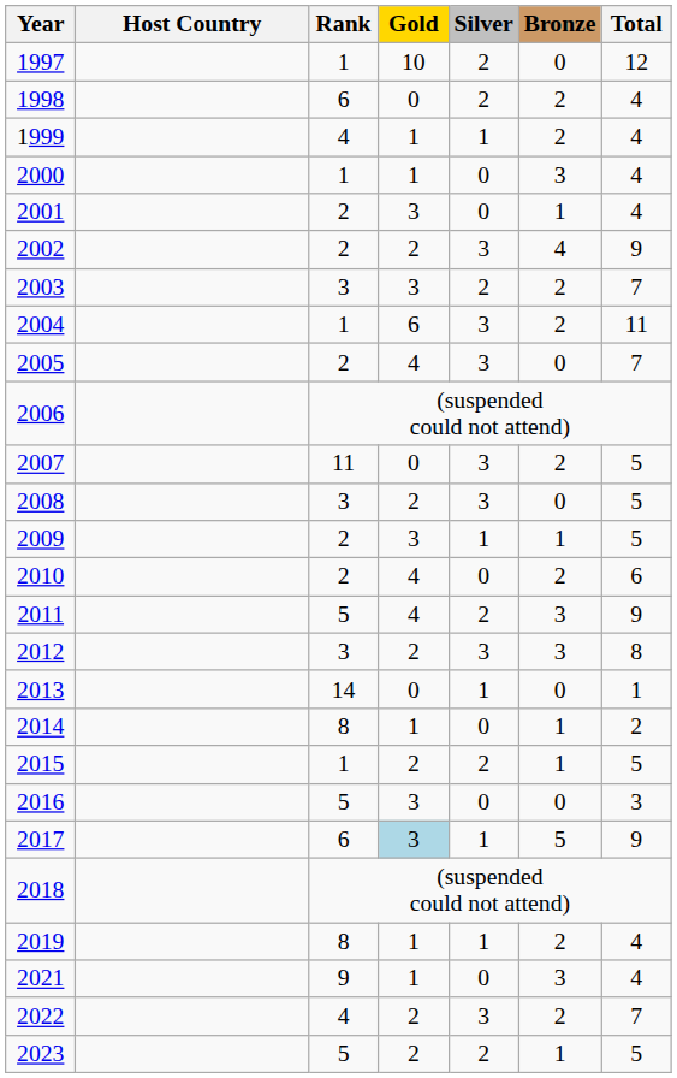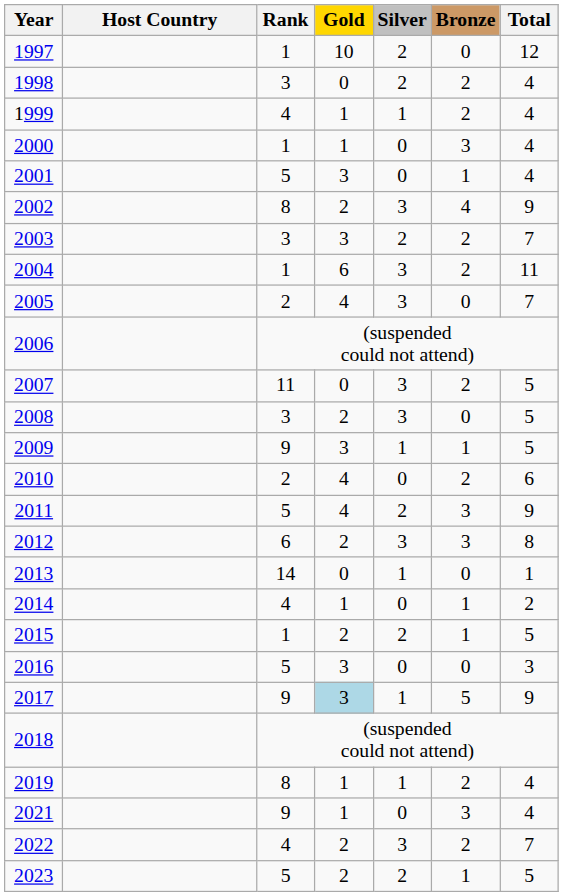 <table class="wikitable">
 <tr>
 <th width=40>Year</th>
 <th width=150>Host Country</th>
 <th width=40>Rank</th>
 <td width=40 bgcolor=gold align="center"><strong>Gold</strong></td>
 <td width=40 bgcolor=silver align="center"><strong>Silver</strong></td>
 <td width=4 bgcolor=#cc9966 align="center"><strong>Bronze</strong></td>
 <th width=40>Total</th>
 </tr>
 <tr align="center">
 <td><a href='#'>1997</a></td>
 <td align="left"></td>
 <td>1</td>
 <td>10</td>
 <td>2</td>
 <td>0</td>
 <td>12</td>
 </tr>
 <tr align="center">
 <td><a href='#'>1998</a></td>
 <td align="left"></td>
-<td>6</td>
+<td>3</td>
 <td>0</td>
 <td>2</td>
 <td>2</td>
 <td>4</td>
 </tr>
 <tr align="center">
 <td>1<a href='#'>999</a></td>
 <td align="left"></td>
 <td>4</td>
 <td>1</td>
 <td>1</td>
 <td>2</td>
 <td>4</td>
 </tr>
 <tr align="center">
 <td><a href='#'>2000</a></td>
 <td align="left"></td>
 <td>1</td>
 <td>1</td>
 <td>0</td>
 <td>3</td>
 <td>4</td>
 </tr>
 <tr align="center">
 <td><a href='#'>2001</a></td>
 <td align="left"></td>
-<td>2</td>
+<td>5</td>
 <td>3</td>
 <td>0</td>
 <td>1</td>
 <td>4</td>
 </tr>
 <tr align="center">
 <td><a href='#'>2002</a></td>
 <td align="left"></td>
-<td>2</td>
+<td>8</td>
 <td>2</td>
 <td>3</td>
 <td>4</td>
 <td>9</td>
 </tr>
 <tr align="center">
 <td><a href='#'>2003</a></td>
 <td align="left"></td>
 <td>3</td>
 <td>3</td>
 <td>2</td>
 <td>2</td>
 <td>7</td>
 </tr>
 <tr align="center">
 <td><a href='#'>2004</a></td>
 <td align="left"></td>
 <td>1</td>
 <td>6</td>
 <td>3</td>
 <td>2</td>
 <td>11</td>
 </tr>
 <tr align="center">
 <td><a href='#'>2005</a></td>
 <td align="left"></td>
 <td>2</td>
 <td>4</td>
 <td>3</td>
 <td>0</td>
 <td>7</td>
 </tr>
 <tr align="center">
 <td><a href='#'>2006</a></td>
 <td align="left"></td>
 <td colspan=5>(suspended<br>could not attend)</td>
 </tr>
 <tr align="center">
 <td><a href='#'>2007</a></td>
 <td align="left"></td>
 <td>11</td>
 <td>0</td>
 <td>3</td>
 <td>2</td>
 <td>5</td>
 </tr>
 <tr align="center">
 <td><a href='#'>2008</a></td>
 <td align="left"></td>
 <td>3</td>
 <td>2</td>
 <td>3</td>
 <td>0</td>
 <td>5</td>
 </tr>
 <tr align="center">
 <td><a href='#'>2009</a></td>
 <td align="left"></td>
-<td>2</td>
+<td>9</td>
 <td>3</td>
 <td>1</td>
 <td>1</td>
 <td>5</td>
 </tr>
 <tr align="center">
 <td><a href='#'>2010</a></td>
 <td align="left"></td>
 <td>2</td>
 <td>4</td>
 <td>0</td>
 <td>2</td>
 <td>6</td>
 </tr>
 <tr align="center">
 <td><a href='#'>2011</a></td>
 <td align="left"></td>
 <td>5</td>
 <td>4</td>
 <td>2</td>
 <td>3</td>
 <td>9</td>
 </tr>
 <tr align="center">
 <td><a href='#'>2012</a></td>
 <td align="left"></td>
-<td>3</td>
+<td>6</td>
 <td>2</td>
 <td>3</td>
 <td>3</td>
 <td>8</td>
 </tr>
 <tr align="center">
 <td><a href='#'>2013</a></td>
 <td align="left"></td>
 <td>14</td>
 <td>0</td>
 <td>1</td>
 <td>0</td>
 <td>1</td>
 </tr>
 <tr align="center">
 <td><a href='#'>2014</a></td>
 <td align="left"></td>
-<td>8</td>
+<td>4</td>
 <td>1</td>
 <td>0</td>
 <td>1</td>
 <td>2</td>
 </tr>
 <tr align="center">
 <td><a href='#'>2015</a></td>
 <td align="left"></td>
 <td>1</td>
 <td>2</td>
 <td>2</td>
 <td>1</td>
 <td>5</td>
 </tr>
 <tr align="center">
 <td><a href='#'>2016</a></td>
 <td align="left"></td>
 <td>5</td>
 <td>3</td>
 <td>0</td>
 <td>0</td>
 <td>3</td>
 </tr>
 <tr align="center">
 <td><a href='#'>2017</a></td>
 <td align="left"></td>
-<td>6</td>
+<td>9</td>
 <td style="background: lightblue;">3</td>
 <td>1</td>
 <td>5</td>
 <td>9</td>
 </tr>
 <tr align="center">
 <td><a href='#'>2018</a></td>
 <td align="left"></td>
 <td colspan=5>(suspended<br>could not attend)</td>
 </tr>
 <tr align="center">
 <td><a href='#'>2019</a></td>
 <td align="left"></td>
 <td>8</td>
 <td>1</td>
 <td>1</td>
 <td>2</td>
 <td>4</td>
 </tr>
 <tr align="center">
 <td><a href='#'>2021</a></td>
 <td align="left"></td>
 <td>9</td>
 <td>1</td>
 <td>0</td>
 <td>3</td>
 <td>4</td>
 </tr>
 <tr align="center">
 <td><a href='#'>2022</a></td>
 <td align="left"></td>
 <td>4</td>
 <td>2</td>
 <td>3</td>
 <td>2</td>
 <td>7</td>
 </tr>
 <tr align="center">
 <td><a href='#'>2023</a></td>
 <td align="left"></td>
 <td>5</td>
 <td>2</td>
 <td>2</td>
 <td>1</td>
 <td>5</td>
 </tr>
 </table>
